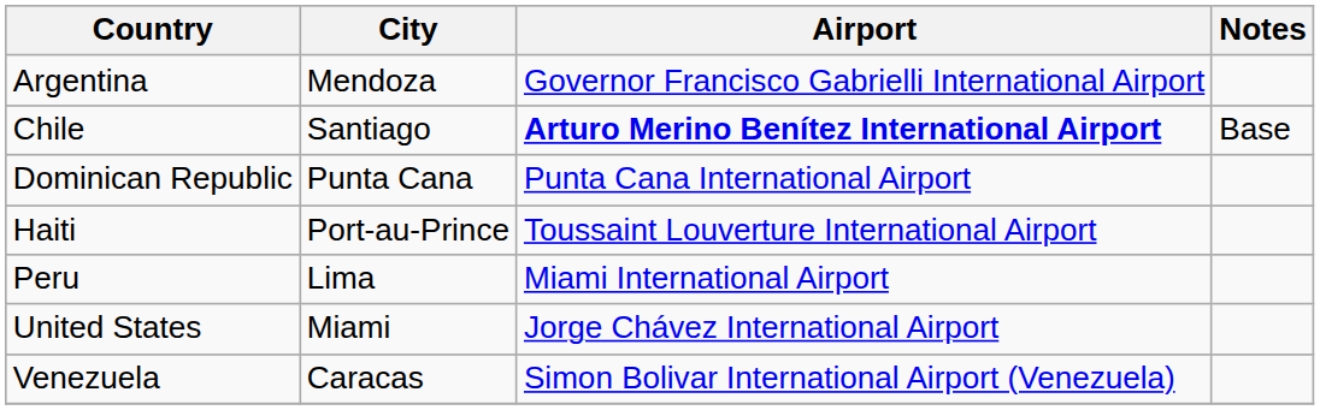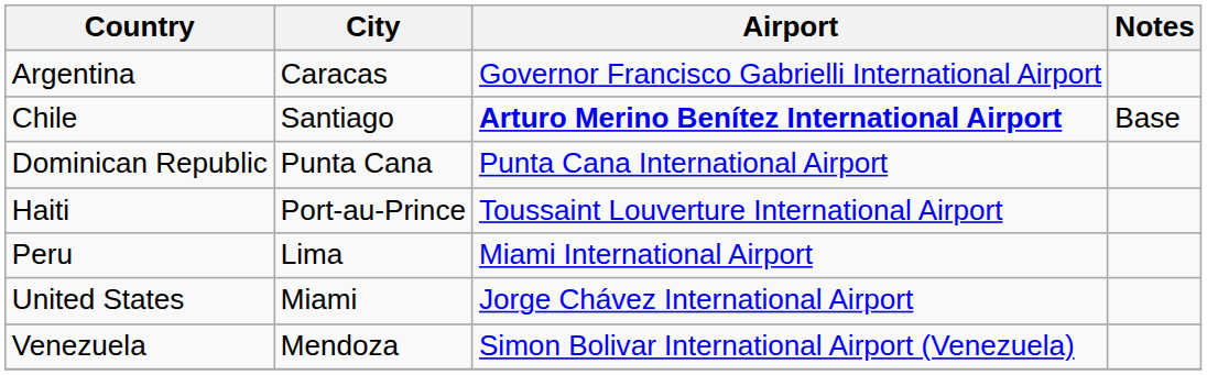 <table class="wikitable sortable">
 <tr>
 <th>Country</th>
 <th>City</th>
 <th>Airport</th>
 <th>Notes</th>
 </tr>
 <tr>
 <td>Argentina</td>
-<td>Mendoza</td>
+<td>Caracas</td>
 <td><a href='#'>Governor Francisco Gabrielli International Airport</a></td>
 <td align=center></td>
 </tr>
 <tr>
 <td>Chile</td>
 <td>Santiago</td>
 <td><strong><a href='#'>Arturo Merino Benítez International Airport</a></strong></td>
 <td>Base</td>
 </tr>
 <tr>
 <td>Dominican Republic</td>
 <td>Punta Cana</td>
 <td><a href='#'>Punta Cana International Airport</a></td>
 <td align=center></td>
 </tr>
 <tr>
 <td>Haiti</td>
 <td>Port-au-Prince</td>
 <td><a href='#'>Toussaint Louverture International Airport</a></td>
 <td align=center></td>
 </tr>
 <tr>
 <td>Peru</td>
 <td>Lima</td>
 <td><a href='#'>Miami International Airport</a></td>
 <td align=center></td>
 </tr>
 <tr>
 <td>United States</td>
 <td>Miami</td>
 <td><a href='#'>Jorge Chávez International Airport</a></td>
 <td align=center></td>
 </tr>
 <tr>
 <td>Venezuela</td>
-<td>Caracas</td>
+<td>Mendoza</td>
 <td><a href='#'>Simon Bolivar International Airport (Venezuela)</a></td>
 <td align=center></td>
 </tr>
 <tr>
 </tr>
 </table>
